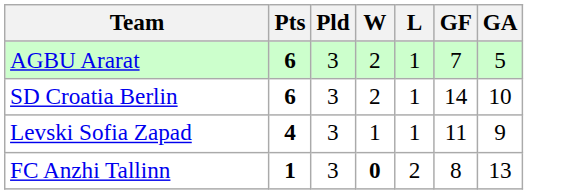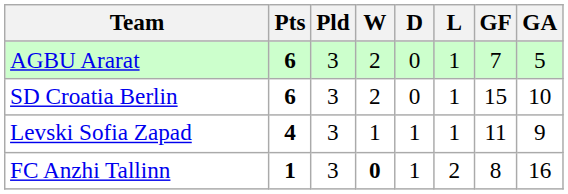 <table class="wikitable" style="text-align: center;">
 <tr>
 <th width="175">Team</th>
 <th width="20">Pts</th>
 <th width="20">Pld</th>
 <th width="20">W</th>
+<th width="20">D</th>
 <th width="20">L</th>
 <th width="20">GF</th>
 <th width="20">GA</th>
 </tr>
 <tr bgcolor="#ccffcc">
 <td align="left"> <a href='#'>AGBU Ararat</a></td>
 <td><strong>6</strong></td>
 <td>3</td>
 <td>2</td>
+<td>0</td>
 <td>1</td>
 <td>7</td>
 <td>5</td>
 </tr>
 <tr bgcolor=ffffff>
 <td align="left"> <a href='#'>SD Croatia Berlin</a></td>
 <td><strong>6</strong></td>
 <td>3</td>
 <td>2</td>
+<td>0</td>
 <td>1</td>
-<td>14</td>
+<td>15</td>
 <td>10</td>
 </tr>
 <tr bgcolor=ffffff>
 <td align="left"> <a href='#'>Levski Sofia Zapad</a></td>
 <td><strong>4</strong></td>
 <td>3</td>
+<td>1</td>
 <td>1</td>
 <td>1</td>
 <td>11</td>
 <td>9</td>
 </tr>
 <tr bgcolor=ffffff>
 <td align="left"> <a href='#'>FC Anzhi Tallinn</a></td>
 <td><strong>1</strong></td>
 <td>3</td>
 <td><strong>0</strong></td>
+<td>1</td>
 <td>2</td>
 <td>8</td>
-<td>13</td>
+<td>16</td>
 </tr>
 </table>
